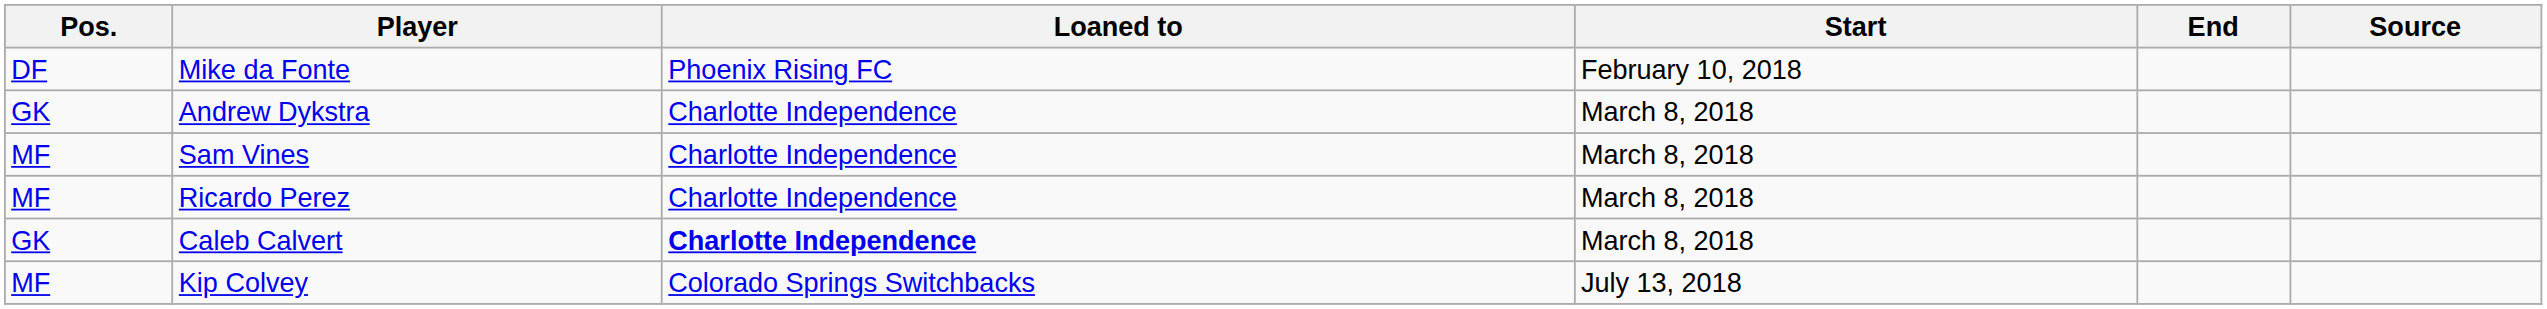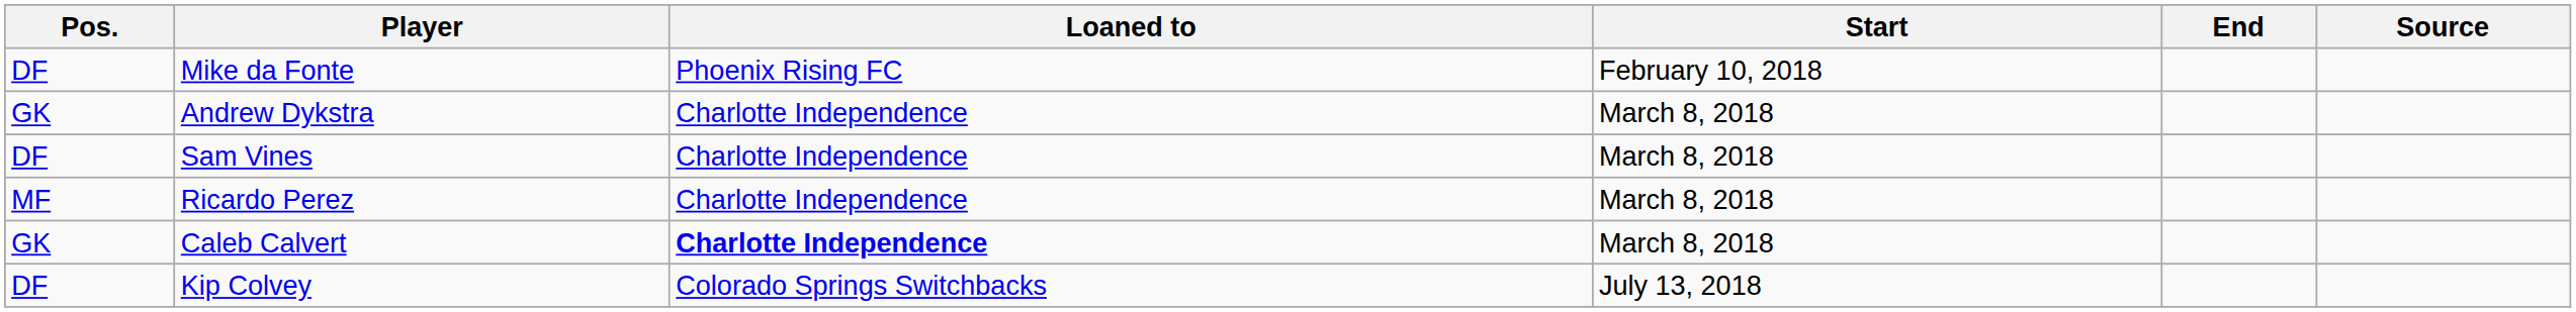 <table class="wikitable sortable" style="width:90%; text-align:center; font-size:95%; text-align:left;">
 <tr>
 <th>Pos.</th>
 <th>Player</th>
 <th>Loaned to</th>
 <th>Start</th>
 <th>End</th>
 <th>Source</th>
 </tr>
 <tr>
 <td><a href='#'>DF</a></td>
 <td> <a href='#'>Mike da Fonte</a></td>
 <td> <a href='#'>Phoenix Rising FC</a></td>
 <td>February 10, 2018</td>
 <td></td>
 <td></td>
 </tr>
 <tr>
 <td><a href='#'>GK</a></td>
 <td> <a href='#'>Andrew Dykstra</a></td>
 <td> <a href='#'>Charlotte Independence</a></td>
 <td>March 8, 2018</td>
 <td></td>
 <td></td>
 </tr>
 <tr>
-<td><a href='#'>MF</a></td>
+<td><a href='#'>DF</a></td>
 <td> <a href='#'>Sam Vines</a></td>
 <td> <a href='#'>Charlotte Independence</a></td>
 <td>March 8, 2018</td>
 <td></td>
 <td></td>
 </tr>
 <tr>
 <td><a href='#'>MF</a></td>
 <td> <a href='#'>Ricardo Perez</a></td>
 <td> <a href='#'>Charlotte Independence</a></td>
 <td>March 8, 2018</td>
 <td></td>
 <td></td>
 </tr>
 <tr>
 <td><a href='#'>GK</a></td>
 <td> <a href='#'>Caleb Calvert</a></td>
 <td><strong> <a href='#'>Charlotte Independence</a></strong></td>
 <td>March 8, 2018</td>
 <td></td>
 <td></td>
 </tr>
 <tr>
-<td><a href='#'>MF</a></td>
+<td><a href='#'>DF</a></td>
 <td> <a href='#'>Kip Colvey</a></td>
 <td> <a href='#'>Colorado Springs Switchbacks</a></td>
 <td>July 13, 2018</td>
 <td></td>
 <td></td>
 </tr>
 </table>
